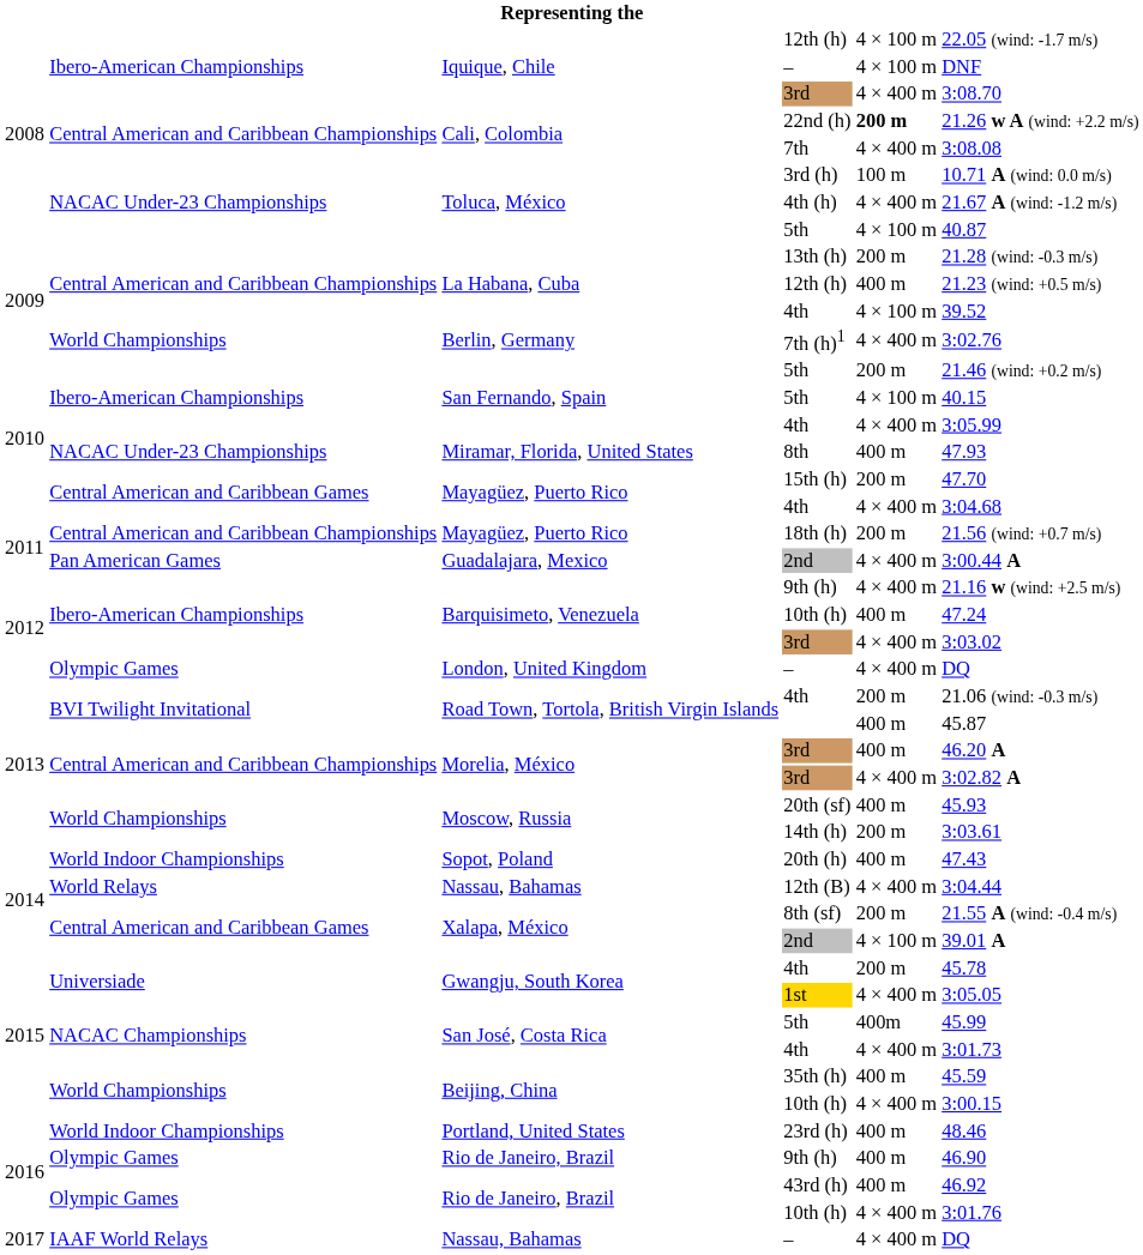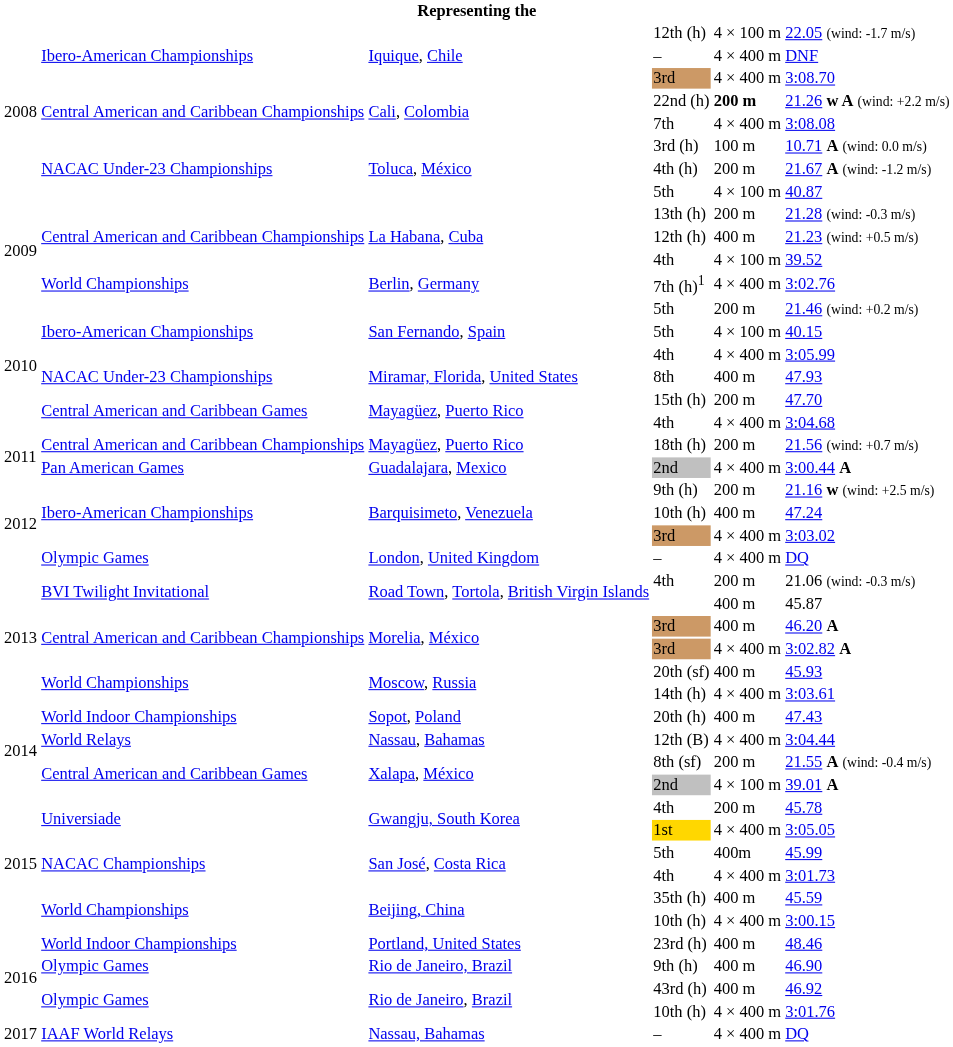 <table>
 <tr>
 <th colspan="6">Representing the </th>
 </tr>
 <tr>
 <td rowspan=8>2008</td>
 <td rowspan=3><a href='#'>Ibero-American Championships</a></td>
 <td rowspan=3><a href='#'>Iquique</a>, <a href='#'>Chile</a></td>
 <td>12th (h)</td>
 <td>4 × 100 m</td>
 <td><a href='#'>22.05</a> <small>(wind: -1.7 m/s)</small></td>
 </tr>
 <tr>
 <td>–</td>
-<td>4 × 100 m</td>
+<td>4 × 400 m</td>
 <td><a href='#'>DNF</a></td>
 </tr>
 <tr>
 <td bgcolor="cc9966">3rd</td>
 <td>4 × 400 m</td>
 <td><a href='#'>3:08.70</a></td>
 </tr>
 <tr>
 <td rowspan=2><a href='#'>Central American and Caribbean Championships</a></td>
 <td rowspan=2><a href='#'>Cali</a>, <a href='#'>Colombia</a></td>
 <td>22nd (h)</td>
 <td><strong>200 m</strong></td>
 <td><a href='#'>21.26</a> <strong>w A</strong> <small>(wind: +2.2 m/s)</small></td>
 </tr>
 <tr>
 <td>7th</td>
 <td>4 × 400 m</td>
 <td><a href='#'>3:08.08</a></td>
 </tr>
 <tr>
 <td rowspan=3><a href='#'>NACAC Under-23 Championships</a></td>
 <td rowspan=3><a href='#'>Toluca</a>, <a href='#'>México</a></td>
 <td>3rd (h)</td>
 <td>100 m</td>
 <td><a href='#'>10.71</a> <strong>A</strong> <small>(wind: 0.0 m/s)</small></td>
 </tr>
 <tr>
 <td>4th (h)</td>
-<td>4 × 400 m</td>
+<td>200 m</td>
 <td><a href='#'>21.67</a> <strong>A</strong> <small>(wind: -1.2 m/s)</small></td>
 </tr>
 <tr>
 <td>5th</td>
 <td>4 × 100 m</td>
 <td><a href='#'>40.87</a></td>
 </tr>
 <tr>
 <td rowspan=4>2009</td>
 <td rowspan=3><a href='#'>Central American and Caribbean Championships</a></td>
 <td rowspan=3><a href='#'>La Habana</a>, <a href='#'>Cuba</a></td>
 <td>13th (h)</td>
 <td>200 m</td>
 <td><a href='#'>21.28</a> <small>(wind: -0.3 m/s)</small></td>
 </tr>
 <tr>
 <td>12th (h)</td>
 <td>400 m</td>
 <td><a href='#'>21.23</a> <small>(wind: +0.5 m/s)</small></td>
 </tr>
 <tr>
 <td>4th</td>
 <td>4 × 100 m</td>
 <td><a href='#'>39.52</a></td>
 </tr>
 <tr>
 <td><a href='#'>World Championships</a></td>
 <td><a href='#'>Berlin</a>, <a href='#'>Germany</a></td>
 <td>7th (h)<sup>1</sup></td>
 <td>4 × 400 m</td>
 <td><a href='#'>3:02.76</a></td>
 </tr>
 <tr>
 <td rowspan=6>2010</td>
 <td rowspan=3><a href='#'>Ibero-American Championships</a></td>
 <td rowspan=3><a href='#'>San Fernando</a>, <a href='#'>Spain</a></td>
 <td>5th</td>
 <td>200 m</td>
 <td><a href='#'>21.46</a> <small>(wind: +0.2 m/s)</small></td>
 </tr>
 <tr>
 <td>5th</td>
 <td>4 × 100 m</td>
 <td><a href='#'>40.15</a></td>
 </tr>
 <tr>
 <td>4th</td>
 <td>4 × 400 m</td>
 <td><a href='#'>3:05.99</a></td>
 </tr>
 <tr>
 <td><a href='#'>NACAC Under-23 Championships</a></td>
 <td><a href='#'>Miramar, Florida</a>, <a href='#'>United States</a></td>
 <td>8th</td>
 <td>400 m</td>
 <td><a href='#'>47.93</a></td>
 </tr>
 <tr>
 <td rowspan=2><a href='#'>Central American and Caribbean Games</a></td>
 <td rowspan=2><a href='#'>Mayagüez</a>, <a href='#'>Puerto Rico</a></td>
 <td>15th (h)</td>
 <td>200 m</td>
 <td><a href='#'>47.70</a></td>
 </tr>
 <tr>
 <td>4th</td>
 <td>4 × 400 m</td>
 <td><a href='#'>3:04.68</a></td>
 </tr>
 <tr>
 <td rowspan=2>2011</td>
 <td><a href='#'>Central American and Caribbean Championships</a></td>
 <td><a href='#'>Mayagüez</a>, <a href='#'>Puerto Rico</a></td>
 <td>18th (h)</td>
 <td>200 m</td>
 <td><a href='#'>21.56</a> <small>(wind: +0.7 m/s)</small></td>
 </tr>
 <tr>
 <td><a href='#'>Pan American Games</a></td>
 <td><a href='#'>Guadalajara</a>, <a href='#'>Mexico</a></td>
 <td bgcolor=silver>2nd</td>
 <td>4 × 400 m</td>
 <td><a href='#'>3:00.44</a> <strong>A</strong></td>
 </tr>
 <tr>
 <td rowspan=4>2012</td>
 <td rowspan=3><a href='#'>Ibero-American Championships</a></td>
 <td rowspan=3><a href='#'>Barquisimeto</a>, <a href='#'>Venezuela</a></td>
 <td>9th (h)</td>
-<td>4 × 400 m</td>
+<td>200 m</td>
 <td><a href='#'>21.16</a> <strong>w</strong> <small>(wind: +2.5 m/s)</small></td>
 </tr>
 <tr>
 <td>10th (h)</td>
 <td>400 m</td>
 <td><a href='#'>47.24</a></td>
 </tr>
 <tr>
 <td bgcolor="cc9966">3rd</td>
 <td>4 × 400 m</td>
 <td><a href='#'>3:03.02</a></td>
 </tr>
 <tr>
 <td><a href='#'>Olympic Games</a></td>
 <td><a href='#'>London</a>, <a href='#'>United Kingdom</a></td>
 <td>–</td>
 <td>4 × 400 m</td>
 <td><a href='#'>DQ</a></td>
 </tr>
 <tr>
 <td rowspan=6>2013</td>
 <td rowspan=2><a href='#'>BVI Twilight Invitational</a></td>
 <td rowspan=2><a href='#'>Road Town</a>, <a href='#'>Tortola</a>, <a href='#'>British Virgin Islands</a></td>
 <td>4th</td>
 <td>200 m</td>
 <td>21.06 <small>(wind: -0.3 m/s)</small></td>
 </tr>
 <tr>
 <td></td>
 <td>400 m</td>
 <td>45.87</td>
 </tr>
 <tr>
 <td rowspan=2><a href='#'>Central American and Caribbean Championships</a></td>
 <td rowspan=2><a href='#'>Morelia</a>, <a href='#'>México</a></td>
 <td bgcolor="cc9966">3rd</td>
 <td>400 m</td>
 <td><a href='#'>46.20</a> <strong>A</strong></td>
 </tr>
 <tr>
 <td bgcolor="cc9966">3rd</td>
 <td>4 × 400 m</td>
 <td><a href='#'>3:02.82</a> <strong>A</strong></td>
 </tr>
 <tr>
 <td rowspan=2><a href='#'>World Championships</a></td>
 <td rowspan=2><a href='#'>Moscow</a>, <a href='#'>Russia</a></td>
 <td>20th (sf)</td>
 <td>400 m</td>
 <td><a href='#'>45.93</a></td>
 </tr>
 <tr>
 <td>14th (h)</td>
-<td>200 m</td>
+<td>4 × 400 m</td>
 <td><a href='#'>3:03.61</a></td>
 </tr>
 <tr>
 <td rowspan=4>2014</td>
 <td><a href='#'>World Indoor Championships</a></td>
 <td><a href='#'>Sopot</a>, <a href='#'>Poland</a></td>
 <td>20th (h)</td>
 <td>400 m</td>
 <td><a href='#'>47.43</a></td>
 </tr>
 <tr>
 <td><a href='#'>World Relays</a></td>
 <td><a href='#'>Nassau</a>, <a href='#'>Bahamas</a></td>
 <td>12th (B)</td>
 <td>4 × 400 m</td>
 <td><a href='#'>3:04.44</a></td>
 </tr>
 <tr>
 <td rowspan=2><a href='#'>Central American and Caribbean Games</a></td>
 <td rowspan=2><a href='#'>Xalapa</a>, <a href='#'>México</a></td>
 <td>8th (sf)</td>
 <td>200 m</td>
 <td><a href='#'>21.55</a>  <strong>A</strong> <small>(wind: -0.4 m/s)</small></td>
 </tr>
 <tr>
 <td bgcolor=silver>2nd</td>
 <td>4 × 100 m</td>
 <td><a href='#'>39.01</a> <strong>A</strong></td>
 </tr>
 <tr>
 <td rowspan=6>2015</td>
 <td rowspan=2><a href='#'>Universiade</a></td>
 <td rowspan=2><a href='#'>Gwangju, South Korea</a></td>
 <td>4th</td>
 <td>200 m</td>
 <td><a href='#'>45.78</a></td>
 </tr>
 <tr>
 <td bgcolor=gold>1st</td>
 <td>4 × 400 m</td>
 <td><a href='#'>3:05.05</a></td>
 </tr>
 <tr>
 <td rowspan=2><a href='#'>NACAC Championships</a></td>
 <td rowspan=2><a href='#'>San José</a>, <a href='#'>Costa Rica</a></td>
 <td>5th</td>
 <td>400m</td>
 <td><a href='#'>45.99</a></td>
 </tr>
 <tr>
 <td>4th</td>
 <td>4 × 400 m</td>
 <td><a href='#'>3:01.73</a></td>
 </tr>
 <tr>
 <td rowspan=2><a href='#'>World Championships</a></td>
 <td rowspan=2><a href='#'>Beijing, China</a></td>
 <td>35th (h)</td>
 <td>400 m</td>
 <td><a href='#'>45.59</a></td>
 </tr>
 <tr>
 <td>10th (h)</td>
 <td>4 × 400 m</td>
 <td><a href='#'>3:00.15</a></td>
 </tr>
 <tr>
 <td rowspan=4>2016</td>
 <td><a href='#'>World Indoor Championships</a></td>
 <td><a href='#'>Portland, United States</a></td>
 <td>23rd (h)</td>
 <td>400 m</td>
 <td><a href='#'>48.46</a></td>
 </tr>
 <tr>
 <td><a href='#'>Olympic Games</a></td>
 <td><a href='#'>Rio de Janeiro, Brazil</a></td>
 <td>9th (h)</td>
 <td>400 m</td>
 <td><a href='#'>46.90</a></td>
 </tr>
 <tr>
 <td rowspan=2><a href='#'>Olympic Games</a></td>
 <td rowspan=2><a href='#'>Rio de Janeiro</a>, <a href='#'>Brazil</a></td>
 <td>43rd (h)</td>
 <td>400 m</td>
 <td><a href='#'>46.92</a></td>
 </tr>
 <tr>
 <td>10th (h)</td>
 <td>4 × 400 m</td>
 <td><a href='#'>3:01.76</a></td>
 </tr>
 <tr>
 <td>2017</td>
 <td><a href='#'>IAAF World Relays</a></td>
 <td><a href='#'>Nassau, Bahamas</a></td>
 <td>–</td>
 <td>4 × 400 m</td>
 <td><a href='#'>DQ</a></td>
 </tr>
 </table>
